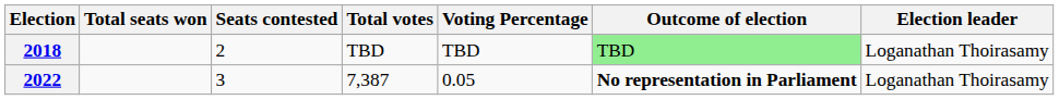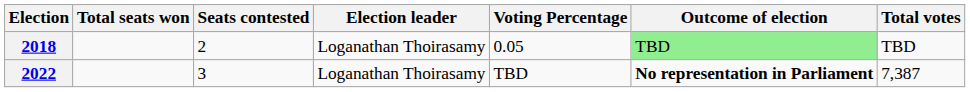 <table class="wikitable">
 <tr>
 <th>Election</th>
 <th>Total seats won</th>
 <th>Seats contested</th>
-<th>Total votes</th>
+<th>Election leader</th>
 <th>Voting Percentage</th>
 <th>Outcome of election</th>
-<th>Election leader</th>
+<th>Total votes</th>
 </tr>
 <tr>
 <th><a href='#'>2018</a></th>
 <td></td>
 <td>2</td>
+<td>Loganathan Thoirasamy</td>
+<td>0.05</td>
+<td style="background: lightgreen;">TBD </td>
 <td>TBD</td>
-<td>TBD</td>
-<td style="background: lightgreen;">TBD </td>
-<td>Loganathan Thoirasamy</td>
 </tr>
 <tr>
 <th><a href='#'>2022</a></th>
 <td></td>
 <td>3</td>
+<td>Loganathan Thoirasamy</td>
+<td>TBD</td>
+<td><strong>No representation in Parliament</strong> </td>
 <td>7,387</td>
-<td>0.05</td>
-<td><strong>No representation in Parliament</strong> </td>
-<td>Loganathan Thoirasamy</td>
 </tr>
 </table>
